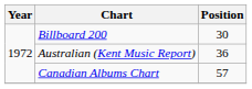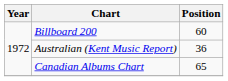 <table class="wikitable">
 <tr>
 <th>Year</th>
 <th>Chart</th>
 <th>Position</th>
 </tr>
 <tr>
 <td rowspan=3>1972</td>
 <td><em><a href='#'>Billboard 200</a></em></td>
-<td align="center">30</td>
+<td align="center">60</td>
 </tr>
 <tr>
 <td><em>Australian (<a href='#'>Kent Music Report</a>)</em></td>
 <td align="center">36</td>
 </tr>
 <tr>
 <td><em><a href='#'>Canadian Albums Chart</a></em></td>
-<td align="center">57</td>
+<td align="center">65</td>
 </tr>
 <tr>
 </tr>
 </table>
